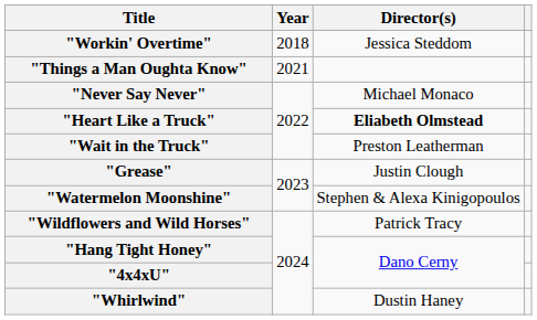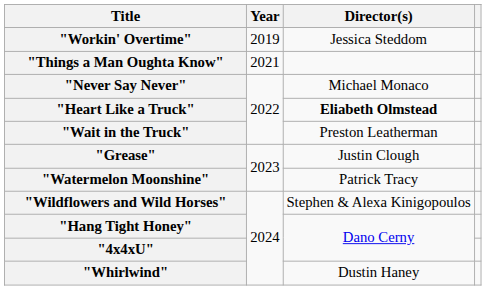 <table class="wikitable plainrowheaders" style="text-align:center;">
 <tr>
 <th scope="col" style="width:16em;">Title</th>
 <th scope="col">Year</th>
 <th scope="col">Director(s)</th>
 <th scope="col"></th>
 </tr>
 <tr>
 <th scope="row">"Workin' Overtime"</th>
-<td>2018</td>
+<td>2019</td>
 <td>Jessica Steddom</td>
 <td></td>
 </tr>
 <tr>
 <th scope="row">"Things a Man Oughta Know"</th>
 <td>2021</td>
 <td></td>
 <td></td>
 </tr>
 <tr>
 <th scope="row">"Never Say Never"<br></th>
 <td rowspan="3">2022</td>
 <td>Michael Monaco</td>
 <td></td>
 </tr>
 <tr>
 <th scope="row">"Heart Like a Truck"</th>
 <td><strong>Eliabeth Olmstead</strong></td>
 <td></td>
 </tr>
 <tr>
 <th scope="row">"Wait in the Truck"<br></th>
 <td>Preston Leatherman</td>
 <td></td>
 </tr>
 <tr>
 <th scope="row">"Grease"</th>
 <td rowspan="2">2023</td>
 <td>Justin Clough</td>
 <td></td>
 </tr>
 <tr>
 <th scope="row">"Watermelon Moonshine"</th>
-<td>Stephen & Alexa Kinigopoulos</td>
+<td>Patrick Tracy</td>
 <td></td>
 </tr>
 <tr>
 <th scope="row">"Wildflowers and Wild Horses"</th>
 <td rowspan="4">2024</td>
-<td>Patrick Tracy</td>
+<td>Stephen & Alexa Kinigopoulos</td>
 <td></td>
 </tr>
 <tr>
 <th scope="row">"Hang Tight Honey"</th>
 <td rowspan="2"><a href='#'>Dano Cerny</a></td>
 <td></td>
 </tr>
 <tr>
 <th scope="row">"4x4xU"</th>
 <td></td>
 </tr>
 <tr>
 <th scope="row">"Whirlwind"</th>
 <td>Dustin Haney</td>
 <td></td>
 </tr>
 </table>
